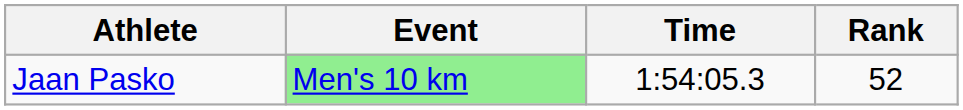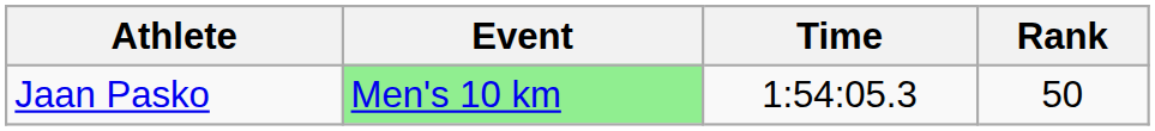 <table class="wikitable" style="text-align:center; font-size:90%; width:50%;">
 <tr>
 <th>Athlete</th>
 <th>Event</th>
 <th>Time</th>
 <th>Rank</th>
 </tr>
 <tr>
 <td align=left><a href='#'>Jaan Pasko</a></td>
 <td align=left style="background: lightgreen;"><a href='#'>Men's 10 km</a></td>
 <td>1:54:05.3</td>
-<td>52</td>
+<td>50</td>
 </tr>
 </table>
